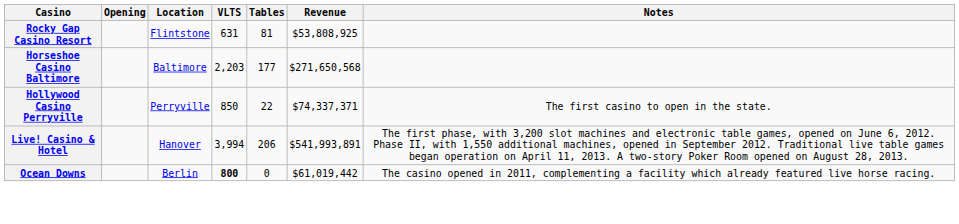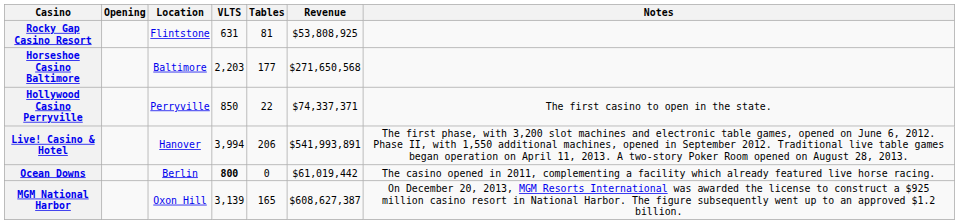 <table class="wikitable sortable" style="text-align:center">
 <tr>
 <th scope="col">Casino</th>
 <th scope="col">Opening</th>
 <th scope="col">Location</th>
 <th scope="col">VLTS</th>
 <th scope="col">Tables</th>
 <th scope="col">Revenue</th>
 <th scope="col">Notes</th>
 </tr>
 <tr>
 <th scope="row"><a href='#'>Rocky Gap Casino Resort</a></th>
 <td></td>
 <td><a href='#'>Flintstone</a></td>
 <td>631</td>
 <td>81</td>
 <td>$53,808,925</td>
 <td></td>
 </tr>
 <tr>
 <th scope="row"><a href='#'>Horseshoe Casino Baltimore</a></th>
 <td></td>
 <td><a href='#'>Baltimore</a></td>
 <td>2,203</td>
 <td>177</td>
 <td>$271,650,568</td>
 <td></td>
 </tr>
 <tr>
 <th scope="row"><a href='#'>Hollywood Casino Perryville</a></th>
 <td></td>
 <td><a href='#'>Perryville</a></td>
 <td>850</td>
 <td>22</td>
 <td>$74,337,371</td>
 <td>The first casino to open in the state.</td>
 </tr>
 <tr>
 <th scope="row"><a href='#'>Live! Casino & Hotel</a></th>
 <td></td>
 <td><a href='#'>Hanover</a></td>
 <td>3,994</td>
 <td>206</td>
 <td>$541,993,891</td>
 <td>The first phase, with 3,200 slot machines and electronic table games, opened on June 6, 2012. Phase II, with 1,550 additional machines, opened in September 2012. Traditional live table games began operation on April 11, 2013. A two-story Poker Room opened on August 28, 2013.</td>
 </tr>
 <tr>
 <th scope="row"><a href='#'>Ocean Downs</a></th>
 <td></td>
 <td><a href='#'>Berlin</a></td>
 <td><strong>800</strong></td>
 <td>0</td>
 <td>$61,019,442</td>
 <td>The casino opened in 2011, complementing a facility which already featured live horse racing.</td>
 </tr>
+<tr>
+<th scope="row"><a href='#'>MGM National Harbor</a></th>
+<td></td>
+<td><a href='#'>Oxon Hill</a></td>
+<td>3,139</td>
+<td>165</td>
+<td>$608,627,387</td>
+<td>On December 20, 2013, <a href='#'>MGM Resorts International</a> was awarded the license to construct a $925 million casino resort in National Harbor. The figure subsequently went up to an approved $1.2 billion.</td>
+</tr>
 </table>
